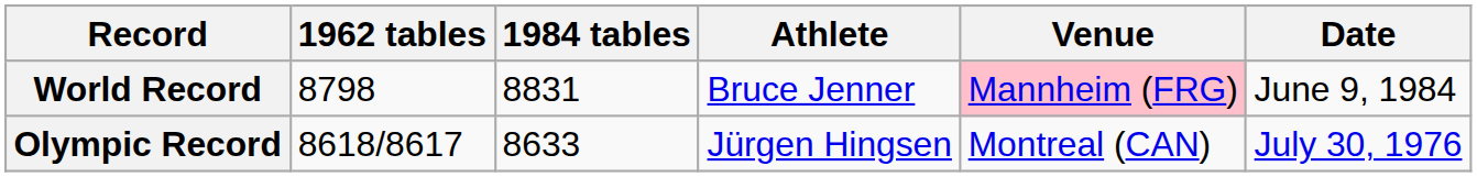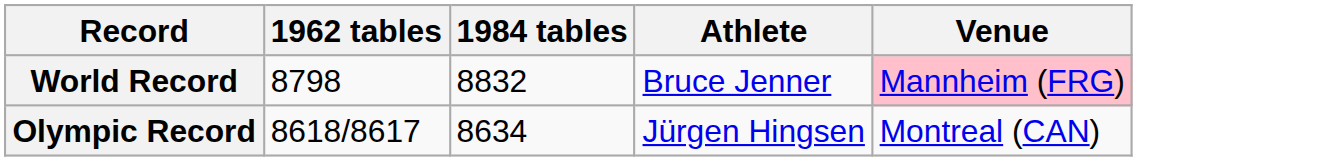 <table class="wikitable" style="font-size:95%;">
 <tr>
 <th>Record</th>
 <th>1962 tables</th>
 <th>1984 tables</th>
 <th>Athlete</th>
 <th>Venue</th>
-<th>Date</th>
 </tr>
 <tr>
 <th>World Record</th>
 <td>8798</td>
-<td>8831</td>
+<td>8832</td>
 <td> <a href='#'>Bruce Jenner</a></td>
 <td style="background: pink;"><a href='#'>Mannheim</a> (<a href='#'>FRG</a>)</td>
-<td>June 9, 1984</td>
 </tr>
 <tr>
 <th>Olympic Record</th>
 <td>8618/8617</td>
-<td>8633</td>
+<td>8634</td>
 <td> <a href='#'>Jürgen Hingsen</a></td>
 <td><a href='#'>Montreal</a> (<a href='#'>CAN</a>)</td>
-<td><a href='#'>July 30, 1976</a></td>
 </tr>
 </table>
